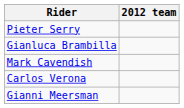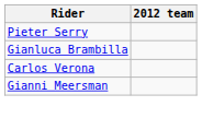 <table class="wikitable">
 <tr>
 <th>Rider</th>
 <th>2012 team</th>
 </tr>
 <tr>
 <td><a href='#'>Pieter Serry</a></td>
 <td></td>
 </tr>
 <tr>
 <td><a href='#'>Gianluca Brambilla</a></td>
 <td></td>
 </tr>
 <tr>
-<td><a href='#'>Mark Cavendish</a></td>
-<td></td>
-</tr>
-<tr>
 <td><a href='#'>Carlos Verona</a></td>
 <td></td>
 </tr>
 <tr>
 <td><a href='#'>Gianni Meersman</a></td>
 <td></td>
 </tr>
 </table>
